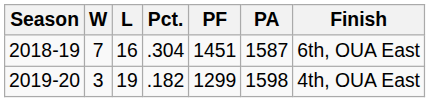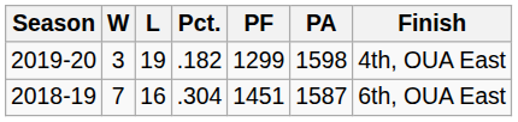 <table class="wikitable">
 <tr>
 <th>Season</th>
 <th>W</th>
 <th>L</th>
 <th>Pct.</th>
 <th>PF</th>
 <th>PA</th>
 <th>Finish</th>
 </tr>
 <tr align="center" bgcolor=>
+<td>2019-20</td>
+<td>3</td>
+<td>19</td>
+<td>.182</td>
+<td>1299</td>
+<td>1598</td>
+<td>4th, OUA East</td>
+</tr>
+<tr align="center" bgcolor=>
 <td>2018-19</td>
 <td>7</td>
 <td>16</td>
 <td>.304</td>
 <td>1451</td>
 <td>1587</td>
 <td>6th, OUA East</td>
 </tr>
-<tr align="center" bgcolor=>
-<td>2019-20</td>
-<td>3</td>
-<td>19</td>
-<td>.182</td>
-<td>1299</td>
-<td>1598</td>
-<td>4th, OUA East</td>
-</tr>
 </table>
